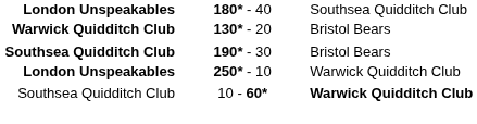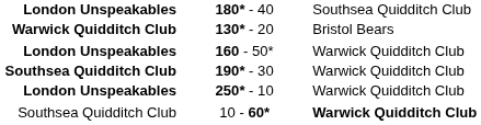 <table width="100%" cellspacing="1">
 <tr style="font-size:90%">
 <td align="right"><strong>London Unspeakables</strong></td>
 <td align="center"><strong>180*</strong> - 40</td>
 <td>Southsea Quidditch Club</td>
 </tr>
 <tr>
 </tr>
 <tr style="font-size:90%">
 <td align="right"><strong>Warwick Quidditch Club</strong></td>
 <td align="center"><strong>130*</strong> - 20</td>
 <td>Bristol Bears</td>
 </tr>
 <tr>
 <td></td>
 <td></td>
 </tr>
+<tr style="font-size:90%">
+<td align="right"><strong>London Unspeakables</strong></td>
+<td align="center"><strong>160</strong> - 50*</td>
+<td>Warwick Quidditch Club</td>
+</tr>
 <tr>
 </tr>
 <tr style="font-size:90%">
 <td align="right"><strong>Southsea Quidditch Club</strong></td>
 <td align="center"><strong>190*</strong> - 30</td>
-<td>Bristol Bears</td>
+<td>Warwick Quidditch Club</td>
 </tr>
 <tr>
 </tr>
 <tr style="font-size:90%">
 <td align="right"><strong>London Unspeakables</strong></td>
 <td align="center"><strong>250*</strong> - 10</td>
 <td>Warwick Quidditch Club</td>
 </tr>
 <tr>
 <td></td>
 </tr>
 <tr style="font-size:90%">
 <td align="right">Southsea Quidditch Club</td>
 <td align="center">10 - <strong>60*</strong></td>
 <td><strong>Warwick Quidditch Club</strong></td>
 </tr>
 </table>
